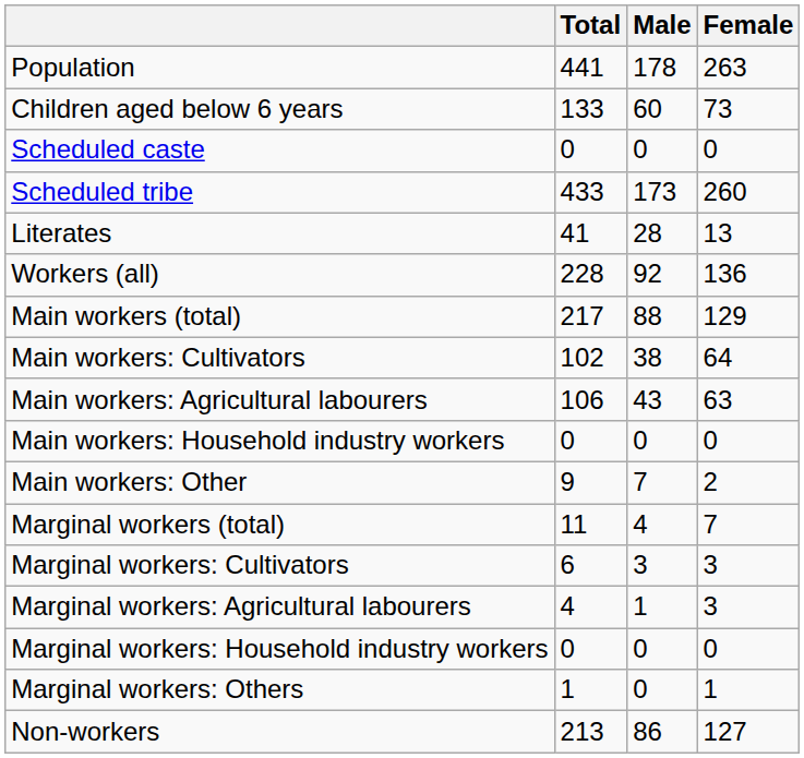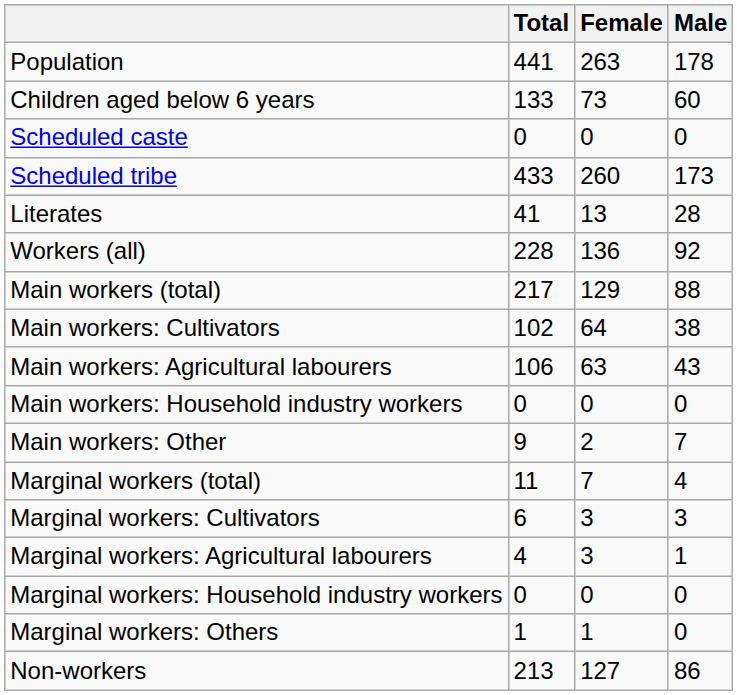 <table class="wikitable sortable">
 <tr>
 <th></th>
 <th>Total</th>
+<th>Female</th>
 <th>Male</th>
-<th>Female</th>
 </tr>
 <tr>
 <td>Population</td>
 <td>441</td>
+<td>263</td>
 <td>178</td>
-<td>263</td>
 </tr>
 <tr>
 <td>Children aged below 6 years</td>
 <td>133</td>
+<td>73</td>
 <td>60</td>
-<td>73</td>
 </tr>
 <tr>
 <td><a href='#'>Scheduled caste</a></td>
 <td>0</td>
 <td>0</td>
 <td>0</td>
 </tr>
 <tr>
 <td><a href='#'>Scheduled tribe</a></td>
 <td>433</td>
+<td>260</td>
 <td>173</td>
-<td>260</td>
 </tr>
 <tr>
 <td>Literates</td>
 <td>41</td>
+<td>13</td>
 <td>28</td>
-<td>13</td>
 </tr>
 <tr>
 <td>Workers (all)</td>
 <td>228</td>
+<td>136</td>
 <td>92</td>
-<td>136</td>
 </tr>
 <tr>
 <td>Main workers (total)</td>
 <td>217</td>
+<td>129</td>
 <td>88</td>
-<td>129</td>
 </tr>
 <tr>
 <td>Main workers: Cultivators</td>
 <td>102</td>
+<td>64</td>
 <td>38</td>
-<td>64</td>
 </tr>
 <tr>
 <td>Main workers: Agricultural labourers</td>
 <td>106</td>
+<td>63</td>
 <td>43</td>
-<td>63</td>
 </tr>
 <tr>
 <td>Main workers: Household industry workers</td>
 <td>0</td>
 <td>0</td>
 <td>0</td>
 </tr>
 <tr>
 <td>Main workers: Other</td>
 <td>9</td>
+<td>2</td>
 <td>7</td>
-<td>2</td>
 </tr>
 <tr>
 <td>Marginal workers (total)</td>
 <td>11</td>
+<td>7</td>
 <td>4</td>
-<td>7</td>
 </tr>
 <tr>
 <td>Marginal workers: Cultivators</td>
 <td>6</td>
 <td>3</td>
 <td>3</td>
 </tr>
 <tr>
 <td>Marginal workers: Agricultural labourers</td>
 <td>4</td>
+<td>3</td>
 <td>1</td>
-<td>3</td>
 </tr>
 <tr>
 <td>Marginal workers: Household industry workers</td>
 <td>0</td>
 <td>0</td>
 <td>0</td>
 </tr>
 <tr>
 <td>Marginal workers: Others</td>
 <td>1</td>
+<td>1</td>
 <td>0</td>
-<td>1</td>
 </tr>
 <tr>
 <td>Non-workers</td>
 <td>213</td>
+<td>127</td>
 <td>86</td>
-<td>127</td>
 </tr>
 </table>
